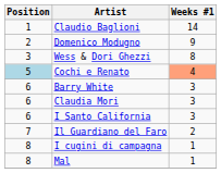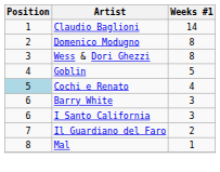 <table class="wikitable sortable" style="font-size:97%;">
 <tr>
 <th>Position</th>
 <th>Artist</th>
 <th>Weeks #1</th>
 </tr>
 <tr>
 <td align="center">1</td>
 <td><a href='#'>Claudio Baglioni</a></td>
 <td align="center">14</td>
 </tr>
 <tr>
 <td align="center">2</td>
 <td><a href='#'>Domenico Modugno</a></td>
-<td align="center">9</td>
+<td align="center">8</td>
 </tr>
 <tr>
 <td align="center">3</td>
 <td><a href='#'>Wess</a> & <a href='#'>Dori Ghezzi</a></td>
 <td align="center">8</td>
 </tr>
 <tr>
+<td align="center">4</td>
+<td><a href='#'>Goblin</a></td>
+<td align="center">5</td>
+</tr>
+<tr>
 <td align="center" style="background: lightblue;">5</td>
 <td><a href='#'>Cochi e Renato</a></td>
-<td align="center" style="background: lightsalmon;">4</td>
+<td align="center">4</td>
 </tr>
 <tr>
 <td align="center">6</td>
 <td><a href='#'>Barry White</a></td>
-<td align="center">3</td>
-</tr>
-<tr>
-<td align="center">6</td>
-<td><a href='#'>Claudia Mori</a></td>
 <td align="center">3</td>
 </tr>
 <tr>
 <td align="center">6</td>
 <td><a href='#'>I Santo California</a></td>
 <td align="center">3</td>
 </tr>
 <tr>
 <td align="center">7</td>
 <td><a href='#'>Il Guardiano del Faro</a></td>
 <td align="center">2</td>
 </tr>
 <tr>
 <td align="center">8</td>
-<td><a href='#'>I cugini di campagna</a></td>
-<td align="center">1</td>
-</tr>
-<tr>
-<td align="center">8</td>
 <td><a href='#'>Mal</a></td>
 <td align="center">1</td>
 </tr>
 <tr>
 </tr>
 </table>
